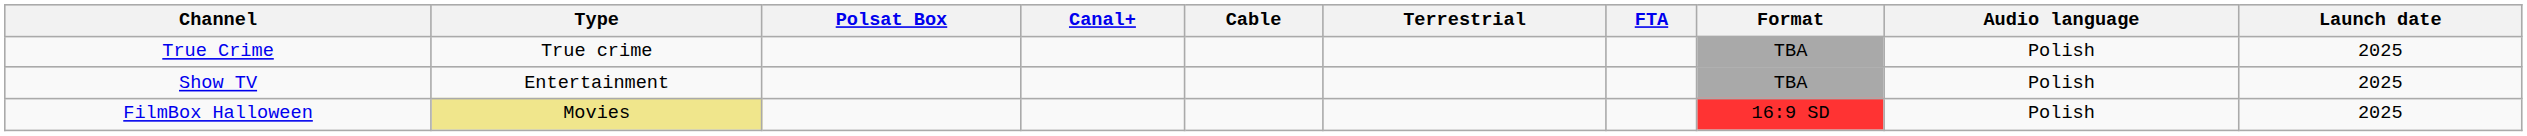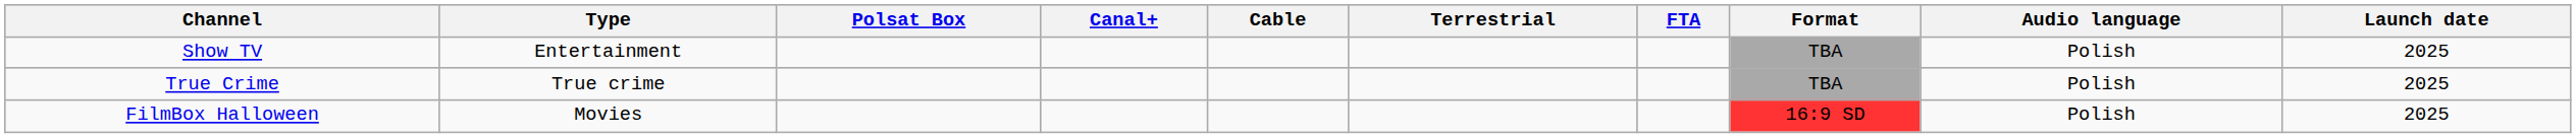 <table class="wikitable sortable" width="100%" style="text-align:center; font-size: 90%">
 <tr>
 <th>Channel</th>
 <th>Type</th>
 <th><a href='#'>Polsat Box</a></th>
 <th><a href='#'>Canal+</a></th>
 <th>Cable</th>
 <th>Terrestrial</th>
 <th><a href='#'>FTA</a></th>
 <th>Format</th>
 <th>Audio language</th>
 <th>Launch date</th>
 </tr>
 <tr>
+<td><a href='#'>Show TV</a></td>
+<td>Entertainment</td>
+<td></td>
+<td></td>
+<td></td>
+<td></td>
+<td></td>
+<td bgcolor=#A9A9A9>TBA</td>
+<td>Polish</td>
+<td>2025</td>
+</tr>
+<tr>
 <td><a href='#'>True Crime</a></td>
 <td>True crime</td>
 <td></td>
 <td></td>
 <td></td>
 <td></td>
 <td></td>
 <td bgcolor=#A9A9A9>TBA</td>
 <td>Polish</td>
 <td>2025</td>
 </tr>
 <tr>
-<td><a href='#'>Show TV</a></td>
-<td>Entertainment</td>
-<td></td>
-<td></td>
-<td></td>
-<td></td>
-<td></td>
-<td bgcolor=#A9A9A9>TBA</td>
-<td>Polish</td>
-<td>2025</td>
-</tr>
-<tr>
 <td><a href='#'>FilmBox Halloween</a></td>
-<td style="background: khaki;">Movies</td>
+<td>Movies</td>
 <td></td>
 <td></td>
 <td></td>
 <td></td>
 <td></td>
 <td bgcolor="#f33">16:9 SD</td>
 <td>Polish</td>
 <td>2025</td>
 </tr>
 </table>
